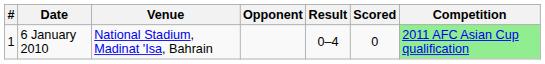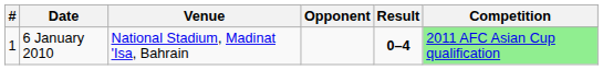 <table class="wikitable" style="font-size:90%; text-align: left;">
 <tr bgcolor="#CCCCCC" align="center">
 <th>#</th>
 <th>Date</th>
 <th>Venue</th>
 <th>Opponent</th>
 <th>Result</th>
-<th>Scored</th>
 <th>Competition</th>
 </tr>
 <tr>
 <td>1</td>
 <td>6 January 2010</td>
 <td><a href='#'>National Stadium</a>, <a href='#'>Madinat 'Isa</a>, Bahrain</td>
 <td></td>
-<td align=center>0–4</td>
-<td align=center>0</td>
+<td align=center><strong>0–4</strong></td>
 <td style="background: lightgreen;"><a href='#'>2011 AFC Asian Cup qualification</a></td>
 </tr>
 </table>
